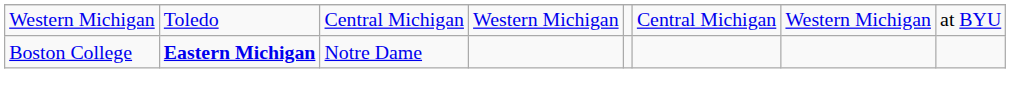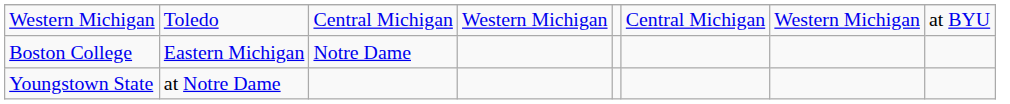 <table class="wikitable">
 <tr>
 </tr>
 <tr>
 <td><a href='#'>Western Michigan</a></td>
 <td><a href='#'>Toledo</a></td>
 <td><a href='#'>Central Michigan</a></td>
 <td><a href='#'>Western Michigan</a></td>
 <td></td>
 <td><a href='#'>Central Michigan</a></td>
 <td><a href='#'>Western Michigan</a></td>
 <td>at <a href='#'>BYU</a></td>
 </tr>
 <tr>
 <td><a href='#'>Boston College</a></td>
-<td><strong><a href='#'>Eastern Michigan</a></strong></td>
+<td><a href='#'>Eastern Michigan</a></td>
 <td><a href='#'>Notre Dame</a></td>
 <td></td>
 <td></td>
 <td></td>
 <td></td>
 </tr>
+<tr>
+<td><a href='#'>Youngstown State</a></td>
+<td>at <a href='#'>Notre Dame</a></td>
+<td></td>
+<td></td>
+<td></td>
+<td></td>
+<td></td>
+<td></td>
+</tr>
 </table>
